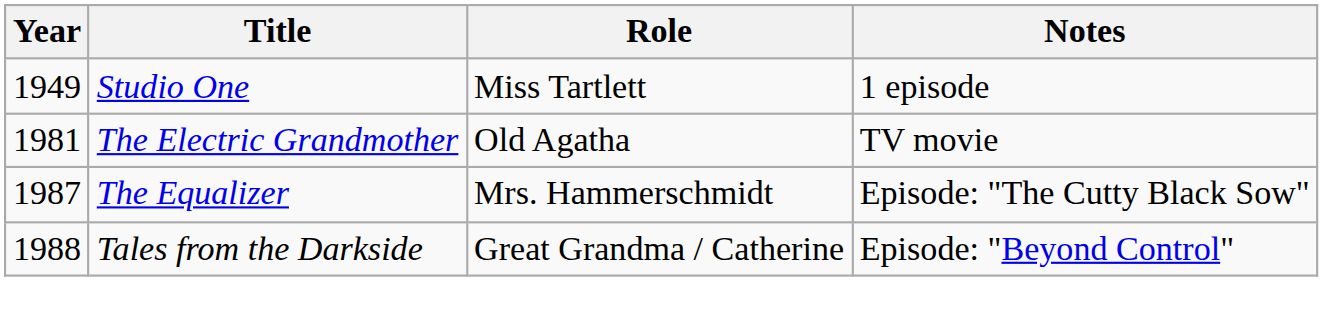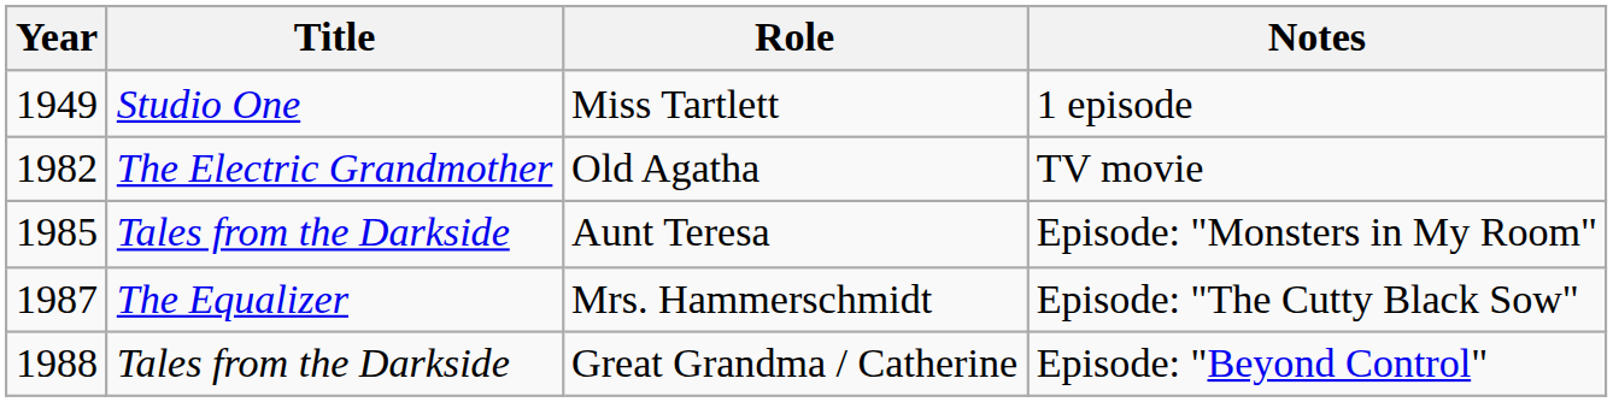 <table class="wikitable sortable">
 <tr>
 <th>Year</th>
 <th>Title</th>
 <th>Role</th>
 <th>Notes</th>
 </tr>
 <tr>
 <td>1949</td>
 <td><em><a href='#'>Studio One</a></em></td>
 <td>Miss Tartlett</td>
 <td>1 episode</td>
 </tr>
 <tr>
-<td>1981</td>
+<td>1982</td>
 <td><em><a href='#'>The Electric Grandmother</a></em></td>
 <td>Old Agatha</td>
 <td>TV movie</td>
+</tr>
+<tr>
+<td>1985</td>
+<td><em><a href='#'>Tales from the Darkside</a></em></td>
+<td>Aunt Teresa</td>
+<td>Episode: "Monsters in My Room"</td>
 </tr>
 <tr>
 <td>1987</td>
 <td><em><a href='#'>The Equalizer</a></em></td>
 <td>Mrs. Hammerschmidt</td>
 <td>Episode: "The Cutty Black Sow"</td>
 </tr>
 <tr>
 <td>1988</td>
 <td><em>Tales from the Darkside</em></td>
 <td>Great Grandma / Catherine</td>
 <td>Episode: "<a href='#'>Beyond Control</a>"</td>
 </tr>
 </table>
